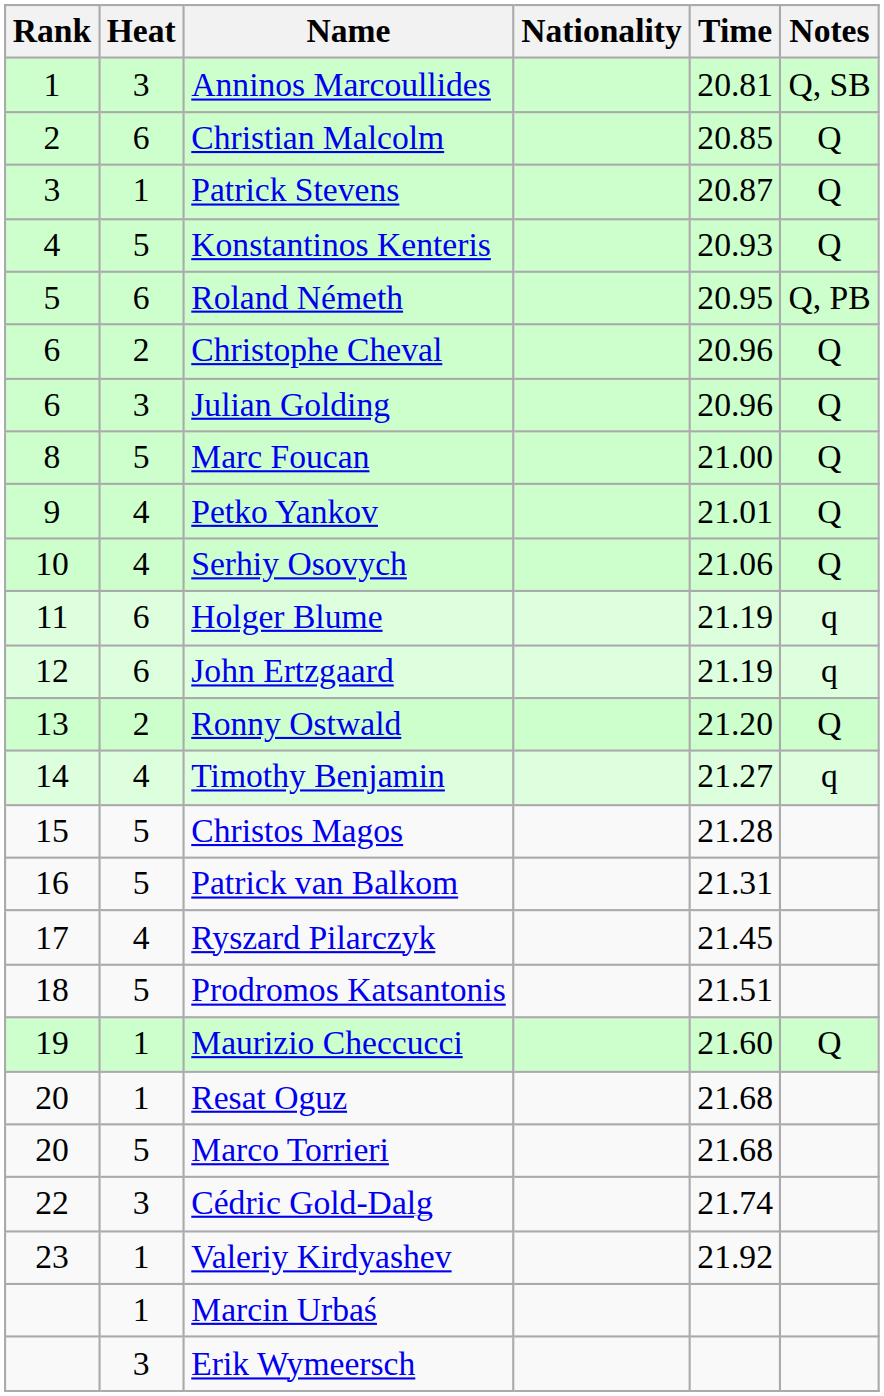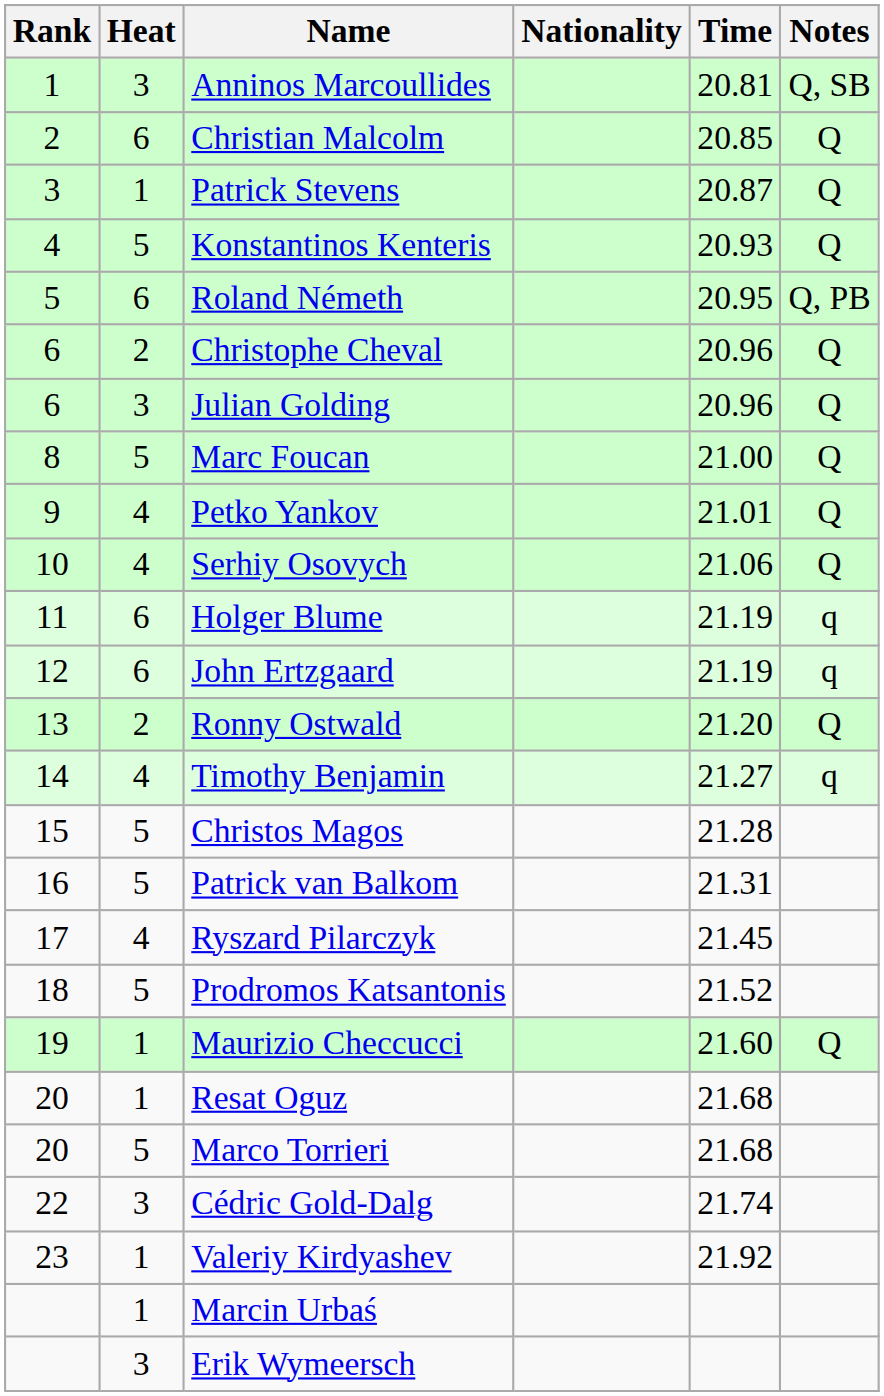 <table class="wikitable sortable" style="text-align:center">
 <tr>
 <th>Rank</th>
 <th>Heat</th>
 <th>Name</th>
 <th>Nationality</th>
 <th>Time</th>
 <th>Notes</th>
 </tr>
 <tr bgcolor=ccffcc>
 <td>1</td>
 <td>3</td>
 <td align="left"><a href='#'>Anninos Marcoullides</a></td>
 <td align=left></td>
 <td>20.81</td>
 <td>Q, SB</td>
 </tr>
 <tr bgcolor=ccffcc>
 <td>2</td>
 <td>6</td>
 <td align="left"><a href='#'>Christian Malcolm</a></td>
 <td align=left></td>
 <td>20.85</td>
 <td>Q</td>
 </tr>
 <tr bgcolor=ccffcc>
 <td>3</td>
 <td>1</td>
 <td align="left"><a href='#'>Patrick Stevens</a></td>
 <td align=left></td>
 <td>20.87</td>
 <td>Q</td>
 </tr>
 <tr bgcolor=ccffcc>
 <td>4</td>
 <td>5</td>
 <td align="left"><a href='#'>Konstantinos Kenteris</a></td>
 <td align=left></td>
 <td>20.93</td>
 <td>Q</td>
 </tr>
 <tr bgcolor=ccffcc>
 <td>5</td>
 <td>6</td>
 <td align="left"><a href='#'>Roland Németh</a></td>
 <td align=left></td>
 <td>20.95</td>
 <td>Q, PB</td>
 </tr>
 <tr bgcolor=ccffcc>
 <td>6</td>
 <td>2</td>
 <td align="left"><a href='#'>Christophe Cheval</a></td>
 <td align=left></td>
 <td>20.96</td>
 <td>Q</td>
 </tr>
 <tr bgcolor=ccffcc>
 <td>6</td>
 <td>3</td>
 <td align="left"><a href='#'>Julian Golding</a></td>
 <td align=left></td>
 <td>20.96</td>
 <td>Q</td>
 </tr>
 <tr bgcolor=ccffcc>
 <td>8</td>
 <td>5</td>
 <td align="left"><a href='#'>Marc Foucan</a></td>
 <td align=left></td>
 <td>21.00</td>
 <td>Q</td>
 </tr>
 <tr bgcolor=ccffcc>
 <td>9</td>
 <td>4</td>
 <td align="left"><a href='#'>Petko Yankov</a></td>
 <td align=left></td>
 <td>21.01</td>
 <td>Q</td>
 </tr>
 <tr bgcolor=ccffcc>
 <td>10</td>
 <td>4</td>
 <td align="left"><a href='#'>Serhiy Osovych</a></td>
 <td align=left></td>
 <td>21.06</td>
 <td>Q</td>
 </tr>
 <tr bgcolor=ddffdd>
 <td>11</td>
 <td>6</td>
 <td align="left"><a href='#'>Holger Blume</a></td>
 <td align=left></td>
 <td>21.19</td>
 <td>q</td>
 </tr>
 <tr bgcolor=ddffdd>
 <td>12</td>
 <td>6</td>
 <td align="left"><a href='#'>John Ertzgaard</a></td>
 <td align=left></td>
 <td>21.19</td>
 <td>q</td>
 </tr>
 <tr bgcolor=ccffcc>
 <td>13</td>
 <td>2</td>
 <td align="left"><a href='#'>Ronny Ostwald</a></td>
 <td align=left></td>
 <td>21.20</td>
 <td>Q</td>
 </tr>
 <tr bgcolor=ddffdd>
 <td>14</td>
 <td>4</td>
 <td align="left"><a href='#'>Timothy Benjamin</a></td>
 <td align=left></td>
 <td>21.27</td>
 <td>q</td>
 </tr>
 <tr>
 <td>15</td>
 <td>5</td>
 <td align="left"><a href='#'>Christos Magos</a></td>
 <td align=left></td>
 <td>21.28</td>
 <td></td>
 </tr>
 <tr>
 <td>16</td>
 <td>5</td>
 <td align="left"><a href='#'>Patrick van Balkom</a></td>
 <td align=left></td>
 <td>21.31</td>
 <td></td>
 </tr>
 <tr>
 <td>17</td>
 <td>4</td>
 <td align="left"><a href='#'>Ryszard Pilarczyk</a></td>
 <td align=left></td>
 <td>21.45</td>
 <td></td>
 </tr>
 <tr>
 <td>18</td>
 <td>5</td>
 <td align="left"><a href='#'>Prodromos Katsantonis</a></td>
 <td align=left></td>
-<td>21.51</td>
+<td>21.52</td>
 <td></td>
 </tr>
 <tr bgcolor=ccffcc>
 <td>19</td>
 <td>1</td>
 <td align="left"><a href='#'>Maurizio Checcucci</a></td>
 <td align=left></td>
 <td>21.60</td>
 <td>Q</td>
 </tr>
 <tr>
 <td>20</td>
 <td>1</td>
 <td align="left"><a href='#'>Resat Oguz</a></td>
 <td align=left></td>
 <td>21.68</td>
 <td></td>
 </tr>
 <tr>
 <td>20</td>
 <td>5</td>
 <td align="left"><a href='#'>Marco Torrieri</a></td>
 <td align=left></td>
 <td>21.68</td>
 <td></td>
 </tr>
 <tr>
 <td>22</td>
 <td>3</td>
 <td align="left"><a href='#'>Cédric Gold-Dalg</a></td>
 <td align=left></td>
 <td>21.74</td>
 <td></td>
 </tr>
 <tr>
 <td>23</td>
 <td>1</td>
 <td align="left"><a href='#'>Valeriy Kirdyashev</a></td>
 <td align=left></td>
 <td>21.92</td>
 <td></td>
 </tr>
 <tr>
 <td></td>
 <td>1</td>
 <td align="left"><a href='#'>Marcin Urbaś</a></td>
 <td align=left></td>
 <td></td>
 <td></td>
 </tr>
 <tr>
 <td></td>
 <td>3</td>
 <td align="left"><a href='#'>Erik Wymeersch</a></td>
 <td align=left></td>
 <td></td>
 <td></td>
 </tr>
 </table>
